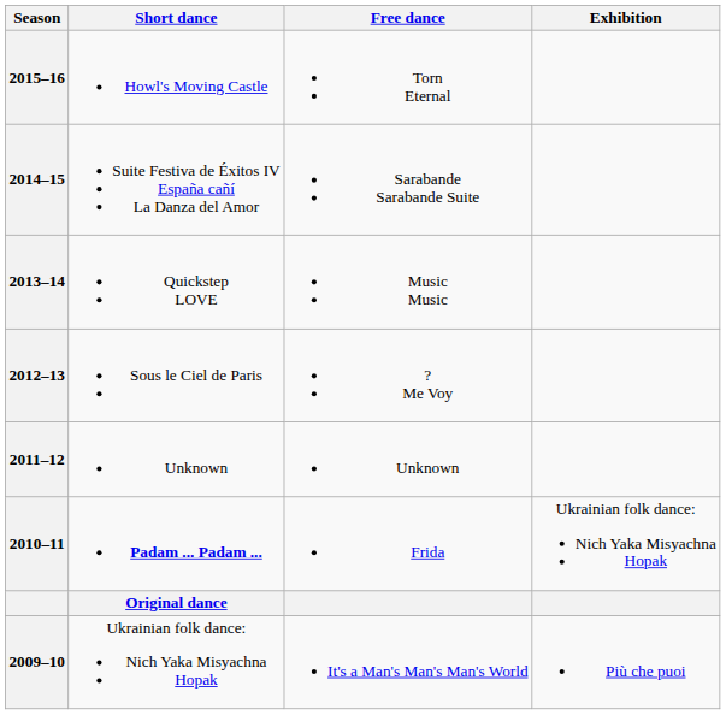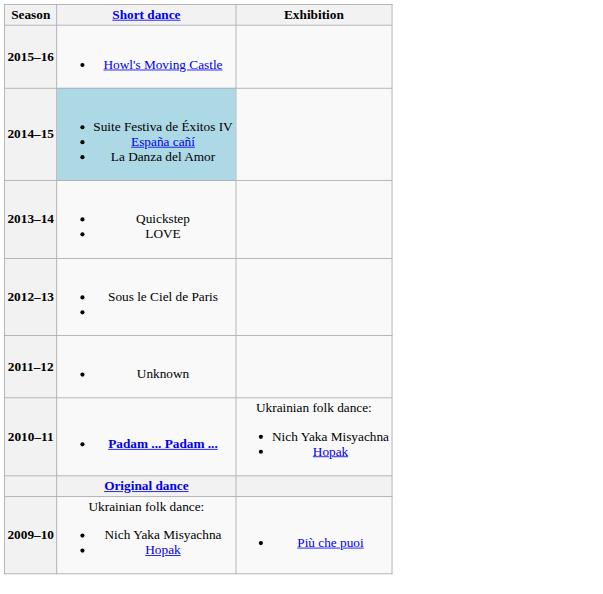 <table class="wikitable" style="text-align:center">
 <tr>
 <th>Season</th>
 <th><a href='#'>Short dance</a></th>
-<th><a href='#'>Free dance</a></th>
 <th>Exhibition</th>
 </tr>
 <tr>
 <th>2015–16 <br></th>
 <td><br><ul><li> <a href='#'>Howl's Moving Castle</a> <br></li></ul></td>
-<td><br><ul><li>Torn <br></li><li>Eternal <br></li></ul></td>
 <td></td>
 </tr>
 <tr>
 <th>2014–15 <br></th>
-<td><br><ul><li> Suite Festiva de Éxitos IV <br></li><li> <a href='#'>España cañí</a> <br></li><li> La Danza del Amor <br></li></ul></td>
-<td><br><ul><li>Sarabande <br></li><li>Sarabande Suite <br></li></ul></td>
+<td style="background: lightblue;"><br><ul><li> Suite Festiva de Éxitos IV <br></li><li> <a href='#'>España cañí</a> <br></li><li> La Danza del Amor <br></li></ul></td>
 <td></td>
 </tr>
 <tr>
 <th>2013–14 <br> </th>
 <td><br><ul><li>Quickstep <br></li><li> LOVE <br></li></ul></td>
-<td><br><ul><li>Music <br></li><li>Music <br></li></ul></td>
 <td></td>
 </tr>
 <tr>
 <th>2012–13 <br> </th>
 <td><br><ul><li> Sous le Ciel de Paris <br></li><li></li></ul></td>
-<td><br><ul><li>?</li><li>Me Voy <br></li></ul></td>
 <td></td>
 </tr>
 <tr>
 <th>2011–12</th>
-<td><br><ul><li>Unknown</li></ul></td>
 <td><br><ul><li>Unknown</li></ul></td>
 <td></td>
 </tr>
 <tr>
 <th>2010–11 <br> </th>
 <td><strong><br><ul><li> <a href='#'>Padam ... Padam ...</a> <br></li></ul></strong></td>
-<td><br><ul><li><a href='#'>Frida</a> <br></li></ul></td>
 <td>Ukrainian folk dance:<br><ul><li>Nich Yaka Misyachna <br></li><li><a href='#'>Hopak</a></li></ul></td>
 </tr>
 <tr>
 <th></th>
 <th><a href='#'>Original dance</a></th>
 <th></th>
-<th></th>
 </tr>
 <tr>
 <th>2009–10</th>
 <td>Ukrainian folk dance:<br><ul><li>Nich Yaka Misyachna <br></li><li><a href='#'>Hopak</a></li></ul></td>
-<td><br><ul><li><a href='#'>It's a Man's Man's Man's World</a> <br> </li></ul></td>
 <td><br><ul><li><a href='#'>Più che puoi</a> <br> </li></ul></td>
 </tr>
 </table>
